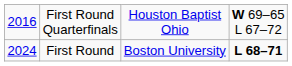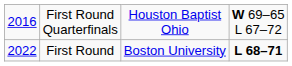 <table class="wikitable">
 <tr align="center">
 <td><a href='#'>2016</a></td>
 <td>First Round<br>Quarterfinals</td>
 <td><a href='#'>Houston Baptist</a><br><a href='#'>Ohio</a></td>
 <td><strong>W</strong> 69–65<br>L 67–72</td>
 </tr>
 <tr align="center">
-<td><a href='#'>2024</a></td>
+<td><a href='#'>2022</a></td>
 <td>First Round<br></td>
 <td><a href='#'>Boston University</a><br></td>
 <td><strong>L 68–71<br></strong></td>
 </tr>
 </table>
